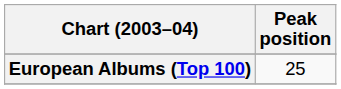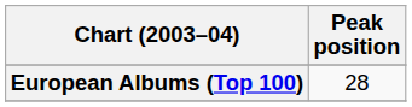 <table class="wikitable sortable plainrowheaders" style="text-align:center">
 <tr>
 <th scope="col">Chart (2003–04)</th>
 <th scope="col">Peak<br> position</th>
 </tr>
 <tr>
 </tr>
 <tr>
 </tr>
 <tr>
 </tr>
 <tr>
 </tr>
 <tr>
 </tr>
 <tr>
 </tr>
 <tr>
 </tr>
 <tr>
 <th scope="row">European Albums (<a href='#'>Top 100</a>)</th>
-<td>25</td>
+<td>28</td>
 </tr>
 <tr>
 </tr>
 <tr>
 </tr>
 <tr>
 </tr>
 <tr>
 </tr>
 <tr>
 </tr>
 <tr>
 </tr>
 <tr>
 </tr>
 <tr>
 </tr>
 <tr>
 </tr>
 <tr>
 </tr>
 <tr>
 </tr>
 <tr>
 </tr>
 <tr>
 </tr>
 </table>
